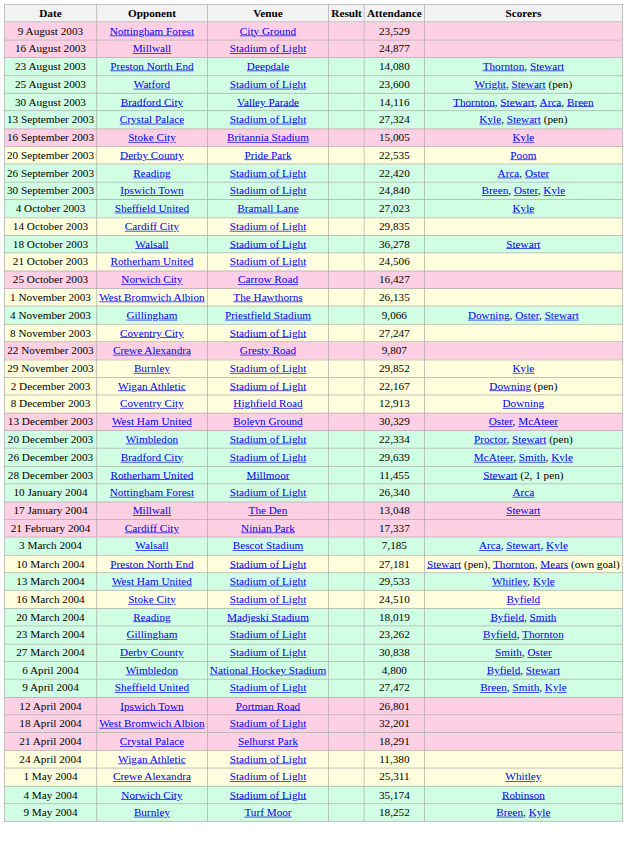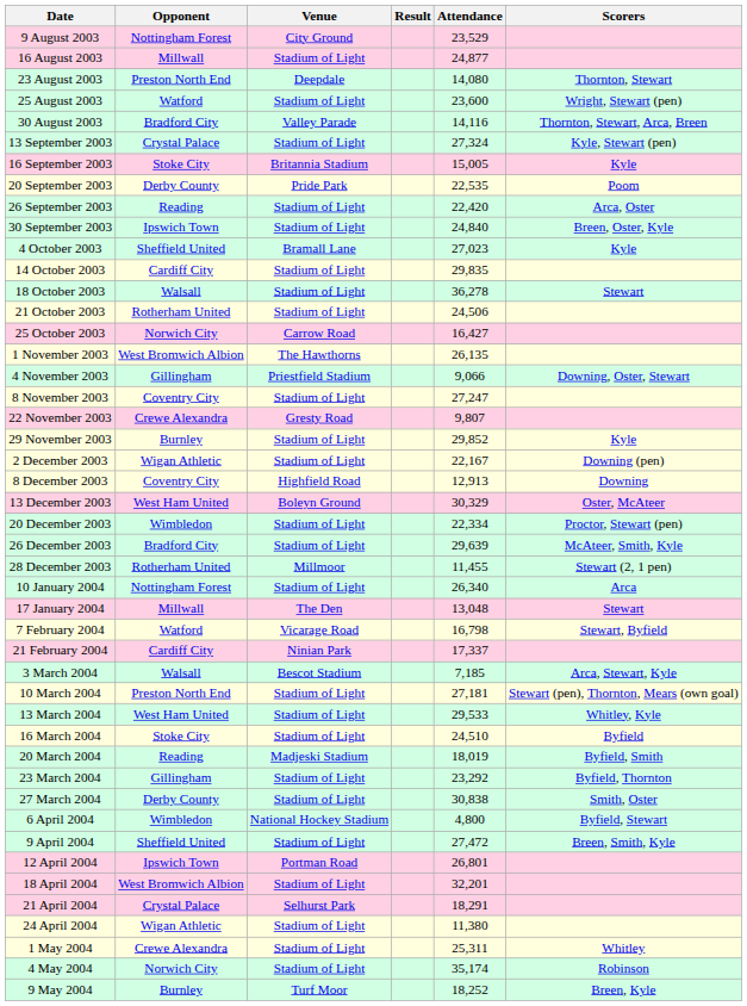 <table class="wikitable sortable" style="font-size:100%; text-align:center">
 <tr>
 <th>Date</th>
 <th>Opponent</th>
 <th>Venue</th>
 <th>Result</th>
 <th>Attendance</th>
 <th>Scorers</th>
 </tr>
 <tr style="background-color: #ffd0e3;">
 <td>9 August 2003</td>
 <td><a href='#'>Nottingham Forest</a></td>
 <td><a href='#'>City Ground</a></td>
 <td></td>
 <td>23,529</td>
 <td></td>
 </tr>
 <tr style="background-color: #ffd0e3;">
 <td>16 August 2003</td>
 <td><a href='#'>Millwall</a></td>
 <td><a href='#'>Stadium of Light</a></td>
 <td></td>
 <td>24,877</td>
 <td></td>
 </tr>
 <tr style="background-color: #d0ffe3;">
 <td>23 August 2003</td>
 <td><a href='#'>Preston North End</a></td>
 <td><a href='#'>Deepdale</a></td>
 <td></td>
 <td>14,080</td>
 <td><a href='#'>Thornton</a>, <a href='#'>Stewart</a></td>
 </tr>
 <tr style="background-color: #d0ffe3;">
 <td>25 August 2003</td>
 <td><a href='#'>Watford</a></td>
 <td><a href='#'>Stadium of Light</a></td>
 <td></td>
 <td>23,600</td>
 <td><a href='#'>Wright</a>, <a href='#'>Stewart</a> (pen)</td>
 </tr>
 <tr style="background-color: #d0ffe3;">
 <td>30 August 2003</td>
 <td><a href='#'>Bradford City</a></td>
 <td><a href='#'>Valley Parade</a></td>
 <td></td>
 <td>14,116</td>
 <td><a href='#'>Thornton</a>, <a href='#'>Stewart</a>, <a href='#'>Arca</a>, <a href='#'>Breen</a></td>
 </tr>
 <tr style="background-color: #d0ffe3;">
 <td>13 September 2003</td>
 <td><a href='#'>Crystal Palace</a></td>
 <td><a href='#'>Stadium of Light</a></td>
 <td></td>
 <td>27,324</td>
 <td><a href='#'>Kyle</a>, <a href='#'>Stewart</a> (pen)</td>
 </tr>
 <tr style="background-color: #ffd0e3;">
 <td>16 September 2003</td>
 <td><a href='#'>Stoke City</a></td>
 <td><a href='#'>Britannia Stadium</a></td>
 <td></td>
 <td>15,005</td>
 <td><a href='#'>Kyle</a></td>
 </tr>
 <tr style="background-color: #ffffdd;">
 <td>20 September 2003</td>
 <td><a href='#'>Derby County</a></td>
 <td><a href='#'>Pride Park</a></td>
 <td></td>
 <td>22,535</td>
 <td><a href='#'>Poom</a></td>
 </tr>
 <tr style="background-color: #d0ffe3;">
 <td>26 September 2003</td>
 <td><a href='#'>Reading</a></td>
 <td><a href='#'>Stadium of Light</a></td>
 <td></td>
 <td>22,420</td>
 <td><a href='#'>Arca</a>, <a href='#'>Oster</a></td>
 </tr>
 <tr style="background-color: #d0ffe3;">
 <td>30 September 2003</td>
 <td><a href='#'>Ipswich Town</a></td>
 <td><a href='#'>Stadium of Light</a></td>
 <td></td>
 <td>24,840</td>
 <td><a href='#'>Breen</a>, <a href='#'>Oster</a>, <a href='#'>Kyle</a></td>
 </tr>
 <tr style="background-color: #d0ffe3;">
 <td>4 October 2003</td>
 <td><a href='#'>Sheffield United</a></td>
 <td><a href='#'>Bramall Lane</a></td>
 <td></td>
 <td>27,023</td>
 <td><a href='#'>Kyle</a></td>
 </tr>
 <tr style="background-color: #ffffdd;">
 <td>14 October 2003</td>
 <td><a href='#'>Cardiff City</a></td>
 <td><a href='#'>Stadium of Light</a></td>
 <td></td>
 <td>29,835</td>
 <td></td>
 </tr>
 <tr style="background-color: #d0ffe3;">
 <td>18 October 2003</td>
 <td><a href='#'>Walsall</a></td>
 <td><a href='#'>Stadium of Light</a></td>
 <td></td>
 <td>36,278</td>
 <td><a href='#'>Stewart</a></td>
 </tr>
 <tr style="background-color: #ffffdd;">
 <td>21 October 2003</td>
 <td><a href='#'>Rotherham United</a></td>
 <td><a href='#'>Stadium of Light</a></td>
 <td></td>
 <td>24,506</td>
 <td></td>
 </tr>
 <tr style="background-color: #ffd0e3;">
 <td>25 October 2003</td>
 <td><a href='#'>Norwich City</a></td>
 <td><a href='#'>Carrow Road</a></td>
 <td></td>
 <td>16,427</td>
 <td></td>
 </tr>
 <tr style="background-color: #ffffdd;">
 <td>1 November 2003</td>
 <td><a href='#'>West Bromwich Albion</a></td>
 <td><a href='#'>The Hawthorns</a></td>
 <td></td>
 <td>26,135</td>
 <td></td>
 </tr>
 <tr style="background-color: #d0ffe3;">
 <td>4 November 2003</td>
 <td><a href='#'>Gillingham</a></td>
 <td><a href='#'>Priestfield Stadium</a></td>
 <td></td>
 <td>9,066</td>
 <td><a href='#'>Downing</a>, <a href='#'>Oster</a>, <a href='#'>Stewart</a></td>
 </tr>
 <tr style="background-color: #ffffdd;">
 <td>8 November 2003</td>
 <td><a href='#'>Coventry City</a></td>
 <td><a href='#'>Stadium of Light</a></td>
 <td></td>
 <td>27,247</td>
 <td></td>
 </tr>
 <tr style="background-color: #ffd0e3;">
 <td>22 November 2003</td>
 <td><a href='#'>Crewe Alexandra</a></td>
 <td><a href='#'>Gresty Road</a></td>
 <td></td>
 <td>9,807</td>
 <td></td>
 </tr>
 <tr style="background-color: #ffffdd;">
 <td>29 November 2003</td>
 <td><a href='#'>Burnley</a></td>
 <td><a href='#'>Stadium of Light</a></td>
 <td></td>
 <td>29,852</td>
 <td><a href='#'>Kyle</a></td>
 </tr>
 <tr style="background-color: #ffffdd;">
 <td>2 December 2003</td>
 <td><a href='#'>Wigan Athletic</a></td>
 <td><a href='#'>Stadium of Light</a></td>
 <td></td>
 <td>22,167</td>
 <td><a href='#'>Downing</a> (pen)</td>
 </tr>
 <tr style="background-color: #ffffdd;">
 <td>8 December 2003</td>
 <td><a href='#'>Coventry City</a></td>
 <td><a href='#'>Highfield Road</a></td>
 <td></td>
 <td>12,913</td>
 <td><a href='#'>Downing</a></td>
 </tr>
 <tr style="background-color: #ffd0e3;">
 <td>13 December 2003</td>
 <td><a href='#'>West Ham United</a></td>
 <td><a href='#'>Boleyn Ground</a></td>
 <td></td>
 <td>30,329</td>
 <td><a href='#'>Oster</a>, <a href='#'>McAteer</a></td>
 </tr>
 <tr style="background-color: #d0ffe3;">
 <td>20 December 2003</td>
 <td><a href='#'>Wimbledon</a></td>
 <td><a href='#'>Stadium of Light</a></td>
 <td></td>
 <td>22,334</td>
 <td><a href='#'>Proctor</a>, <a href='#'>Stewart</a> (pen)</td>
 </tr>
 <tr style="background-color: #d0ffe3;">
 <td>26 December 2003</td>
 <td><a href='#'>Bradford City</a></td>
 <td><a href='#'>Stadium of Light</a></td>
 <td></td>
 <td>29,639</td>
 <td><a href='#'>McAteer</a>, <a href='#'>Smith</a>, <a href='#'>Kyle</a></td>
 </tr>
 <tr style="background-color: #d0ffe3;">
 <td>28 December 2003</td>
 <td><a href='#'>Rotherham United</a></td>
 <td><a href='#'>Millmoor</a></td>
 <td></td>
 <td>11,455</td>
 <td><a href='#'>Stewart</a> (2, 1 pen)</td>
 </tr>
 <tr style="background-color: #d0ffe3;">
 <td>10 January 2004</td>
 <td><a href='#'>Nottingham Forest</a></td>
 <td><a href='#'>Stadium of Light</a></td>
 <td></td>
 <td>26,340</td>
 <td><a href='#'>Arca</a></td>
 </tr>
 <tr style="background-color: #ffd0e3;">
 <td>17 January 2004</td>
 <td><a href='#'>Millwall</a></td>
 <td><a href='#'>The Den</a></td>
 <td></td>
 <td>13,048</td>
 <td><a href='#'>Stewart</a></td>
 </tr>
+<tr style="background-color: #ffffdd;">
+<td>7 February 2004</td>
+<td><a href='#'>Watford</a></td>
+<td><a href='#'>Vicarage Road</a></td>
+<td></td>
+<td>16,798</td>
+<td><a href='#'>Stewart</a>, <a href='#'>Byfield</a></td>
+</tr>
 <tr style="background-color: #ffd0e3;">
 <td>21 February 2004</td>
 <td><a href='#'>Cardiff City</a></td>
 <td><a href='#'>Ninian Park</a></td>
 <td></td>
 <td>17,337</td>
 <td></td>
 </tr>
 <tr style="background-color: #d0ffe3;">
 <td>3 March 2004</td>
 <td><a href='#'>Walsall</a></td>
 <td><a href='#'>Bescot Stadium</a></td>
 <td></td>
 <td>7,185</td>
 <td><a href='#'>Arca</a>, <a href='#'>Stewart</a>, <a href='#'>Kyle</a></td>
 </tr>
 <tr style="background-color: #ffffdd;">
 <td>10 March 2004</td>
 <td><a href='#'>Preston North End</a></td>
 <td><a href='#'>Stadium of Light</a></td>
 <td></td>
 <td>27,181</td>
 <td><a href='#'>Stewart</a> (pen), <a href='#'>Thornton</a>, <a href='#'>Mears</a> (own goal)</td>
 </tr>
 <tr style="background-color: #d0ffe3;">
 <td>13 March 2004</td>
 <td><a href='#'>West Ham United</a></td>
 <td><a href='#'>Stadium of Light</a></td>
 <td></td>
 <td>29,533</td>
 <td><a href='#'>Whitley</a>, <a href='#'>Kyle</a></td>
 </tr>
 <tr style="background-color: #ffffdd;">
 <td>16 March 2004</td>
 <td><a href='#'>Stoke City</a></td>
 <td><a href='#'>Stadium of Light</a></td>
 <td></td>
 <td>24,510</td>
 <td><a href='#'>Byfield</a></td>
 </tr>
 <tr style="background-color: #d0ffe3;">
 <td>20 March 2004</td>
 <td><a href='#'>Reading</a></td>
 <td><a href='#'>Madjeski Stadium</a></td>
 <td></td>
 <td>18,019</td>
 <td><a href='#'>Byfield</a>, <a href='#'>Smith</a></td>
 </tr>
 <tr style="background-color: #d0ffe3;">
 <td>23 March 2004</td>
 <td><a href='#'>Gillingham</a></td>
 <td><a href='#'>Stadium of Light</a></td>
 <td></td>
-<td>23,262</td>
+<td>23,292</td>
 <td><a href='#'>Byfield</a>, <a href='#'>Thornton</a></td>
 </tr>
 <tr style="background-color: #d0ffe3;">
 <td>27 March 2004</td>
 <td><a href='#'>Derby County</a></td>
 <td><a href='#'>Stadium of Light</a></td>
 <td></td>
 <td>30,838</td>
 <td><a href='#'>Smith</a>, <a href='#'>Oster</a></td>
 </tr>
 <tr style="background-color: #d0ffe3;">
 <td>6 April 2004</td>
 <td><a href='#'>Wimbledon</a></td>
 <td><a href='#'>National Hockey Stadium</a></td>
 <td></td>
 <td>4,800</td>
 <td><a href='#'>Byfield</a>, <a href='#'>Stewart</a></td>
 </tr>
 <tr style="background-color: #d0ffe3;">
 <td>9 April 2004</td>
 <td><a href='#'>Sheffield United</a></td>
 <td><a href='#'>Stadium of Light</a></td>
 <td></td>
 <td>27,472</td>
 <td><a href='#'>Breen</a>, <a href='#'>Smith</a>, <a href='#'>Kyle</a></td>
 </tr>
 <tr style="background-color: #ffd0e3;">
 <td>12 April 2004</td>
 <td><a href='#'>Ipswich Town</a></td>
 <td><a href='#'>Portman Road</a></td>
 <td></td>
 <td>26,801</td>
 <td></td>
 </tr>
 <tr style="background-color: #ffd0e3;">
 <td>18 April 2004</td>
 <td><a href='#'>West Bromwich Albion</a></td>
 <td><a href='#'>Stadium of Light</a></td>
 <td></td>
 <td>32,201</td>
 <td></td>
 </tr>
 <tr style="background-color: #ffd0e3;">
 <td>21 April 2004</td>
 <td><a href='#'>Crystal Palace</a></td>
 <td><a href='#'>Selhurst Park</a></td>
 <td></td>
 <td>18,291</td>
 <td></td>
 </tr>
 <tr style="background-color: #ffffdd;">
 <td>24 April 2004</td>
 <td><a href='#'>Wigan Athletic</a></td>
 <td><a href='#'>Stadium of Light</a></td>
 <td></td>
 <td>11,380</td>
 <td></td>
 </tr>
 <tr style="background-color: #ffffdd;">
 <td>1 May 2004</td>
 <td><a href='#'>Crewe Alexandra</a></td>
 <td><a href='#'>Stadium of Light</a></td>
 <td></td>
 <td>25,311</td>
 <td><a href='#'>Whitley</a></td>
 </tr>
 <tr style="background-color: #d0ffe3;">
 <td>4 May 2004</td>
 <td><a href='#'>Norwich City</a></td>
 <td><a href='#'>Stadium of Light</a></td>
 <td></td>
 <td>35,174</td>
 <td><a href='#'>Robinson</a></td>
 </tr>
 <tr style="background-color: #d0ffe3;">
 <td>9 May 2004</td>
 <td><a href='#'>Burnley</a></td>
 <td><a href='#'>Turf Moor</a></td>
 <td></td>
 <td>18,252</td>
 <td><a href='#'>Breen</a>, <a href='#'>Kyle</a></td>
 </tr>
 </table>
